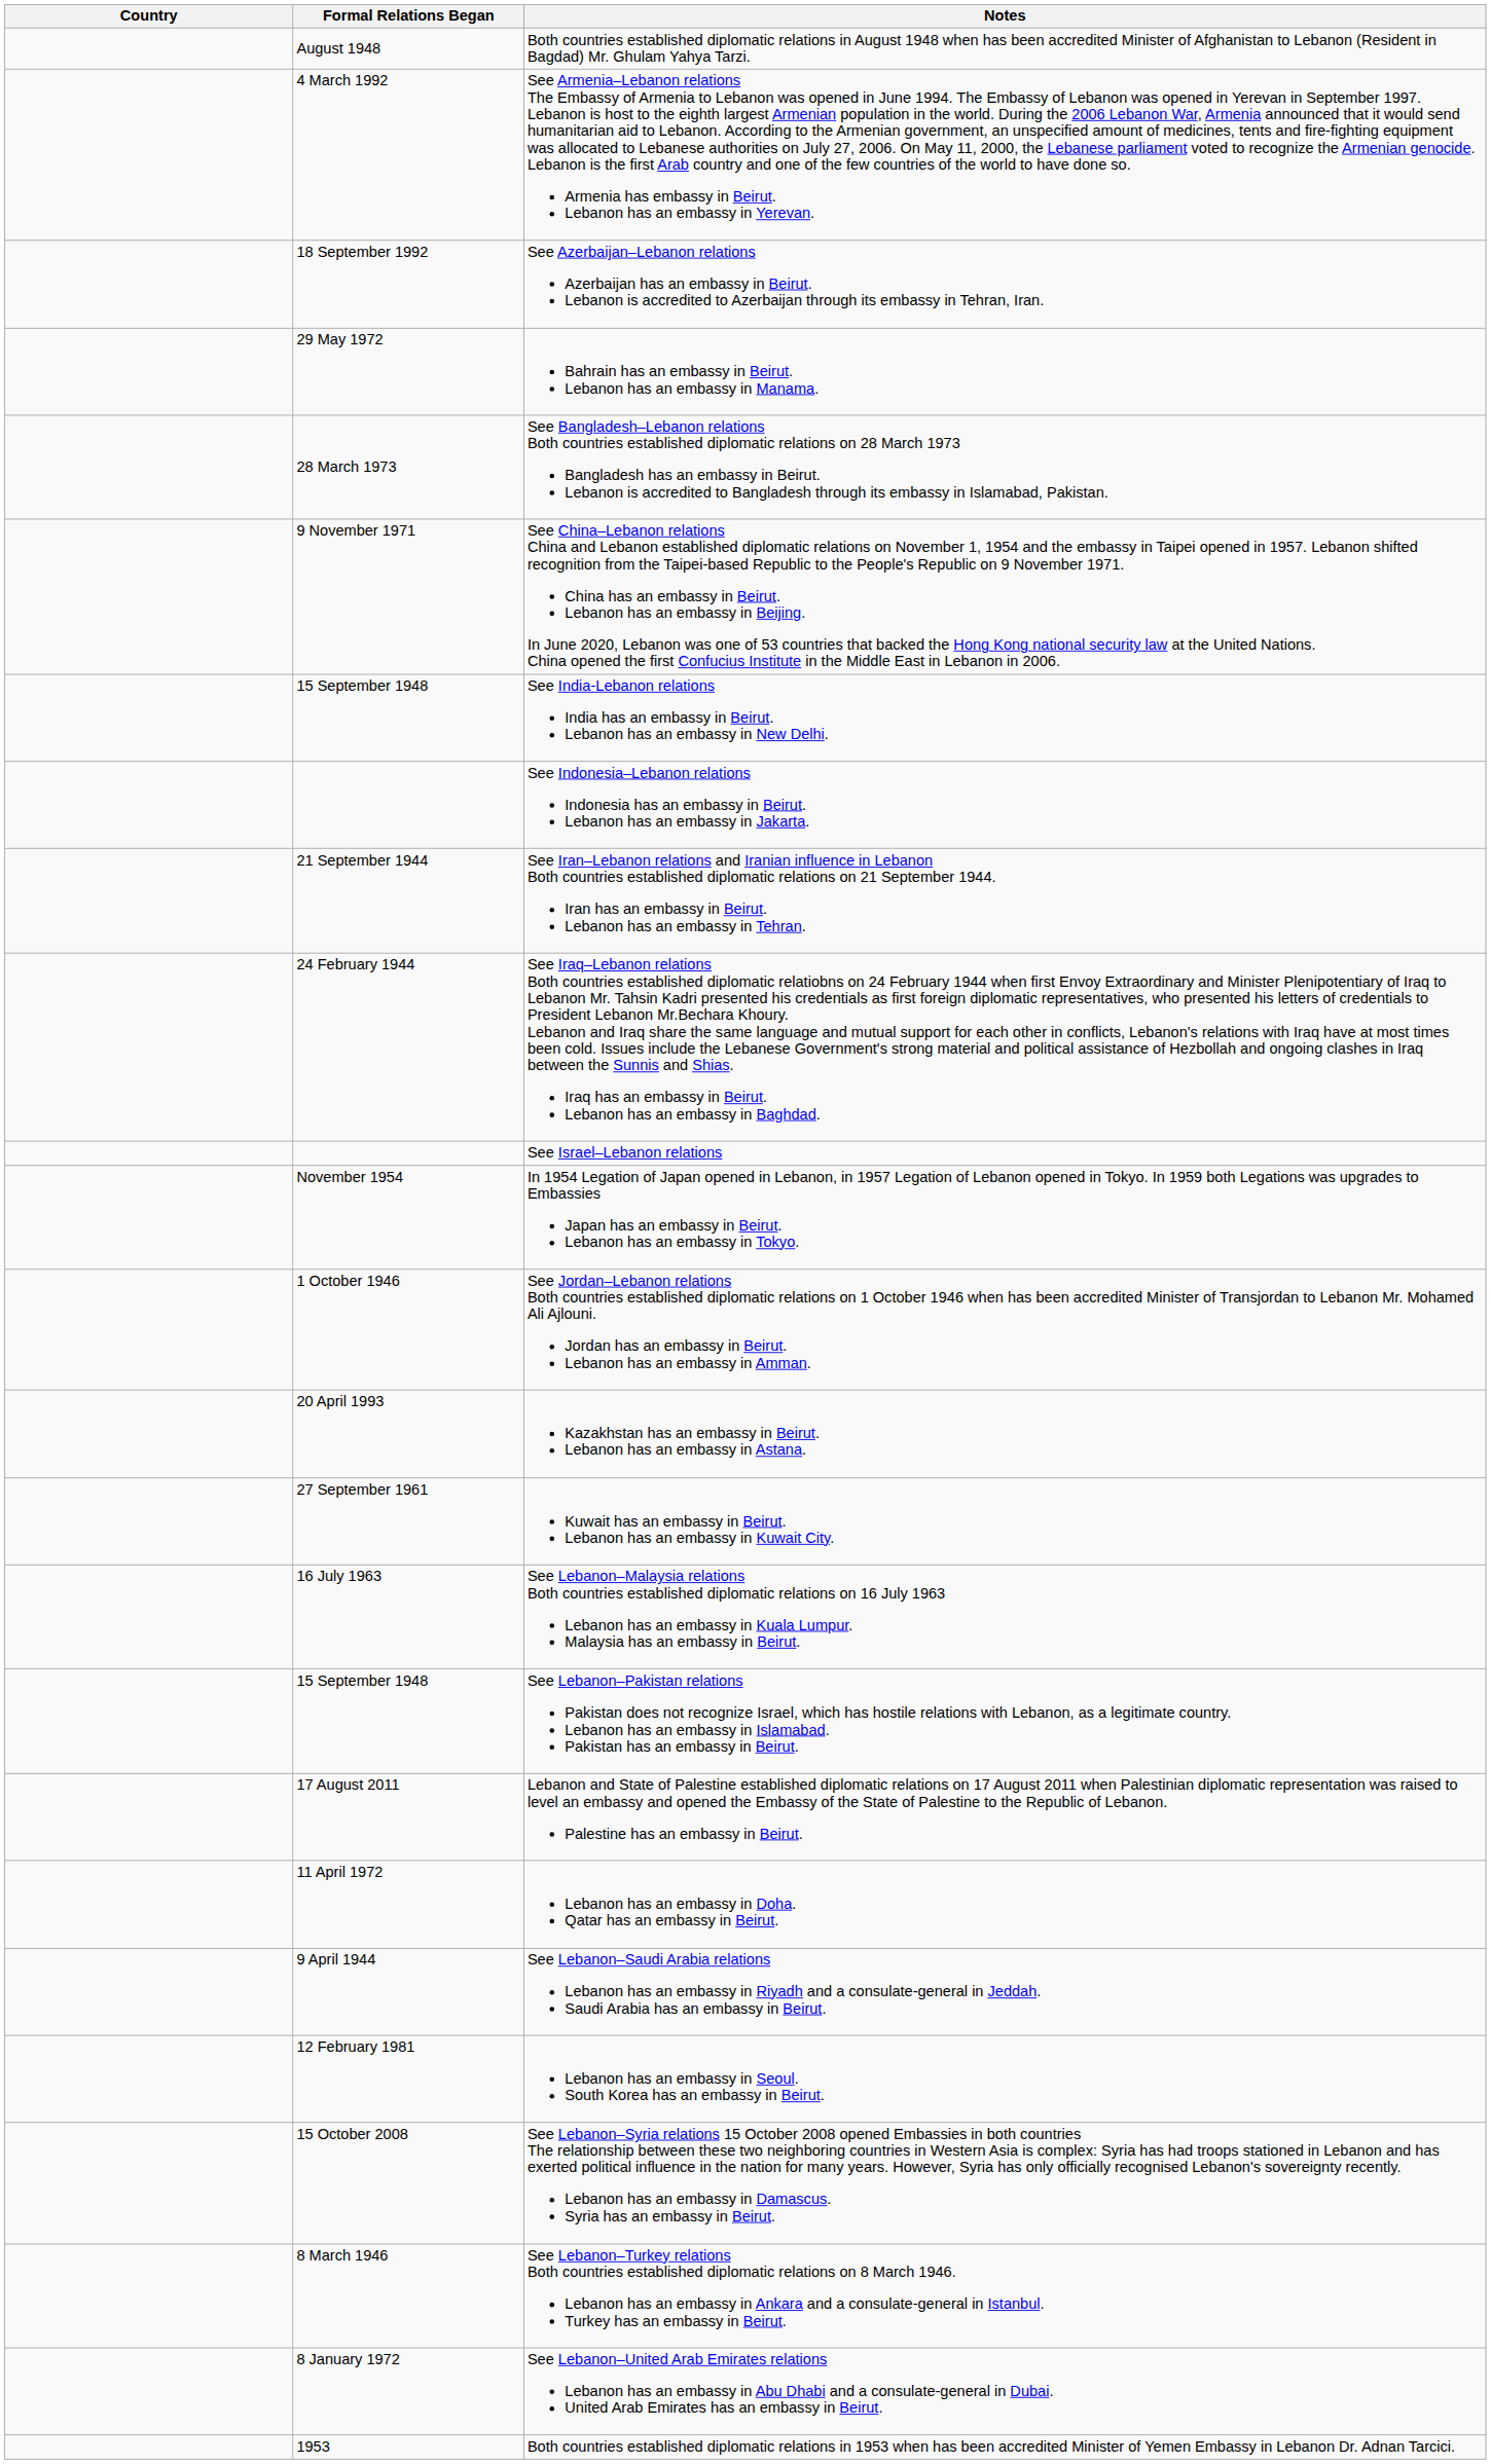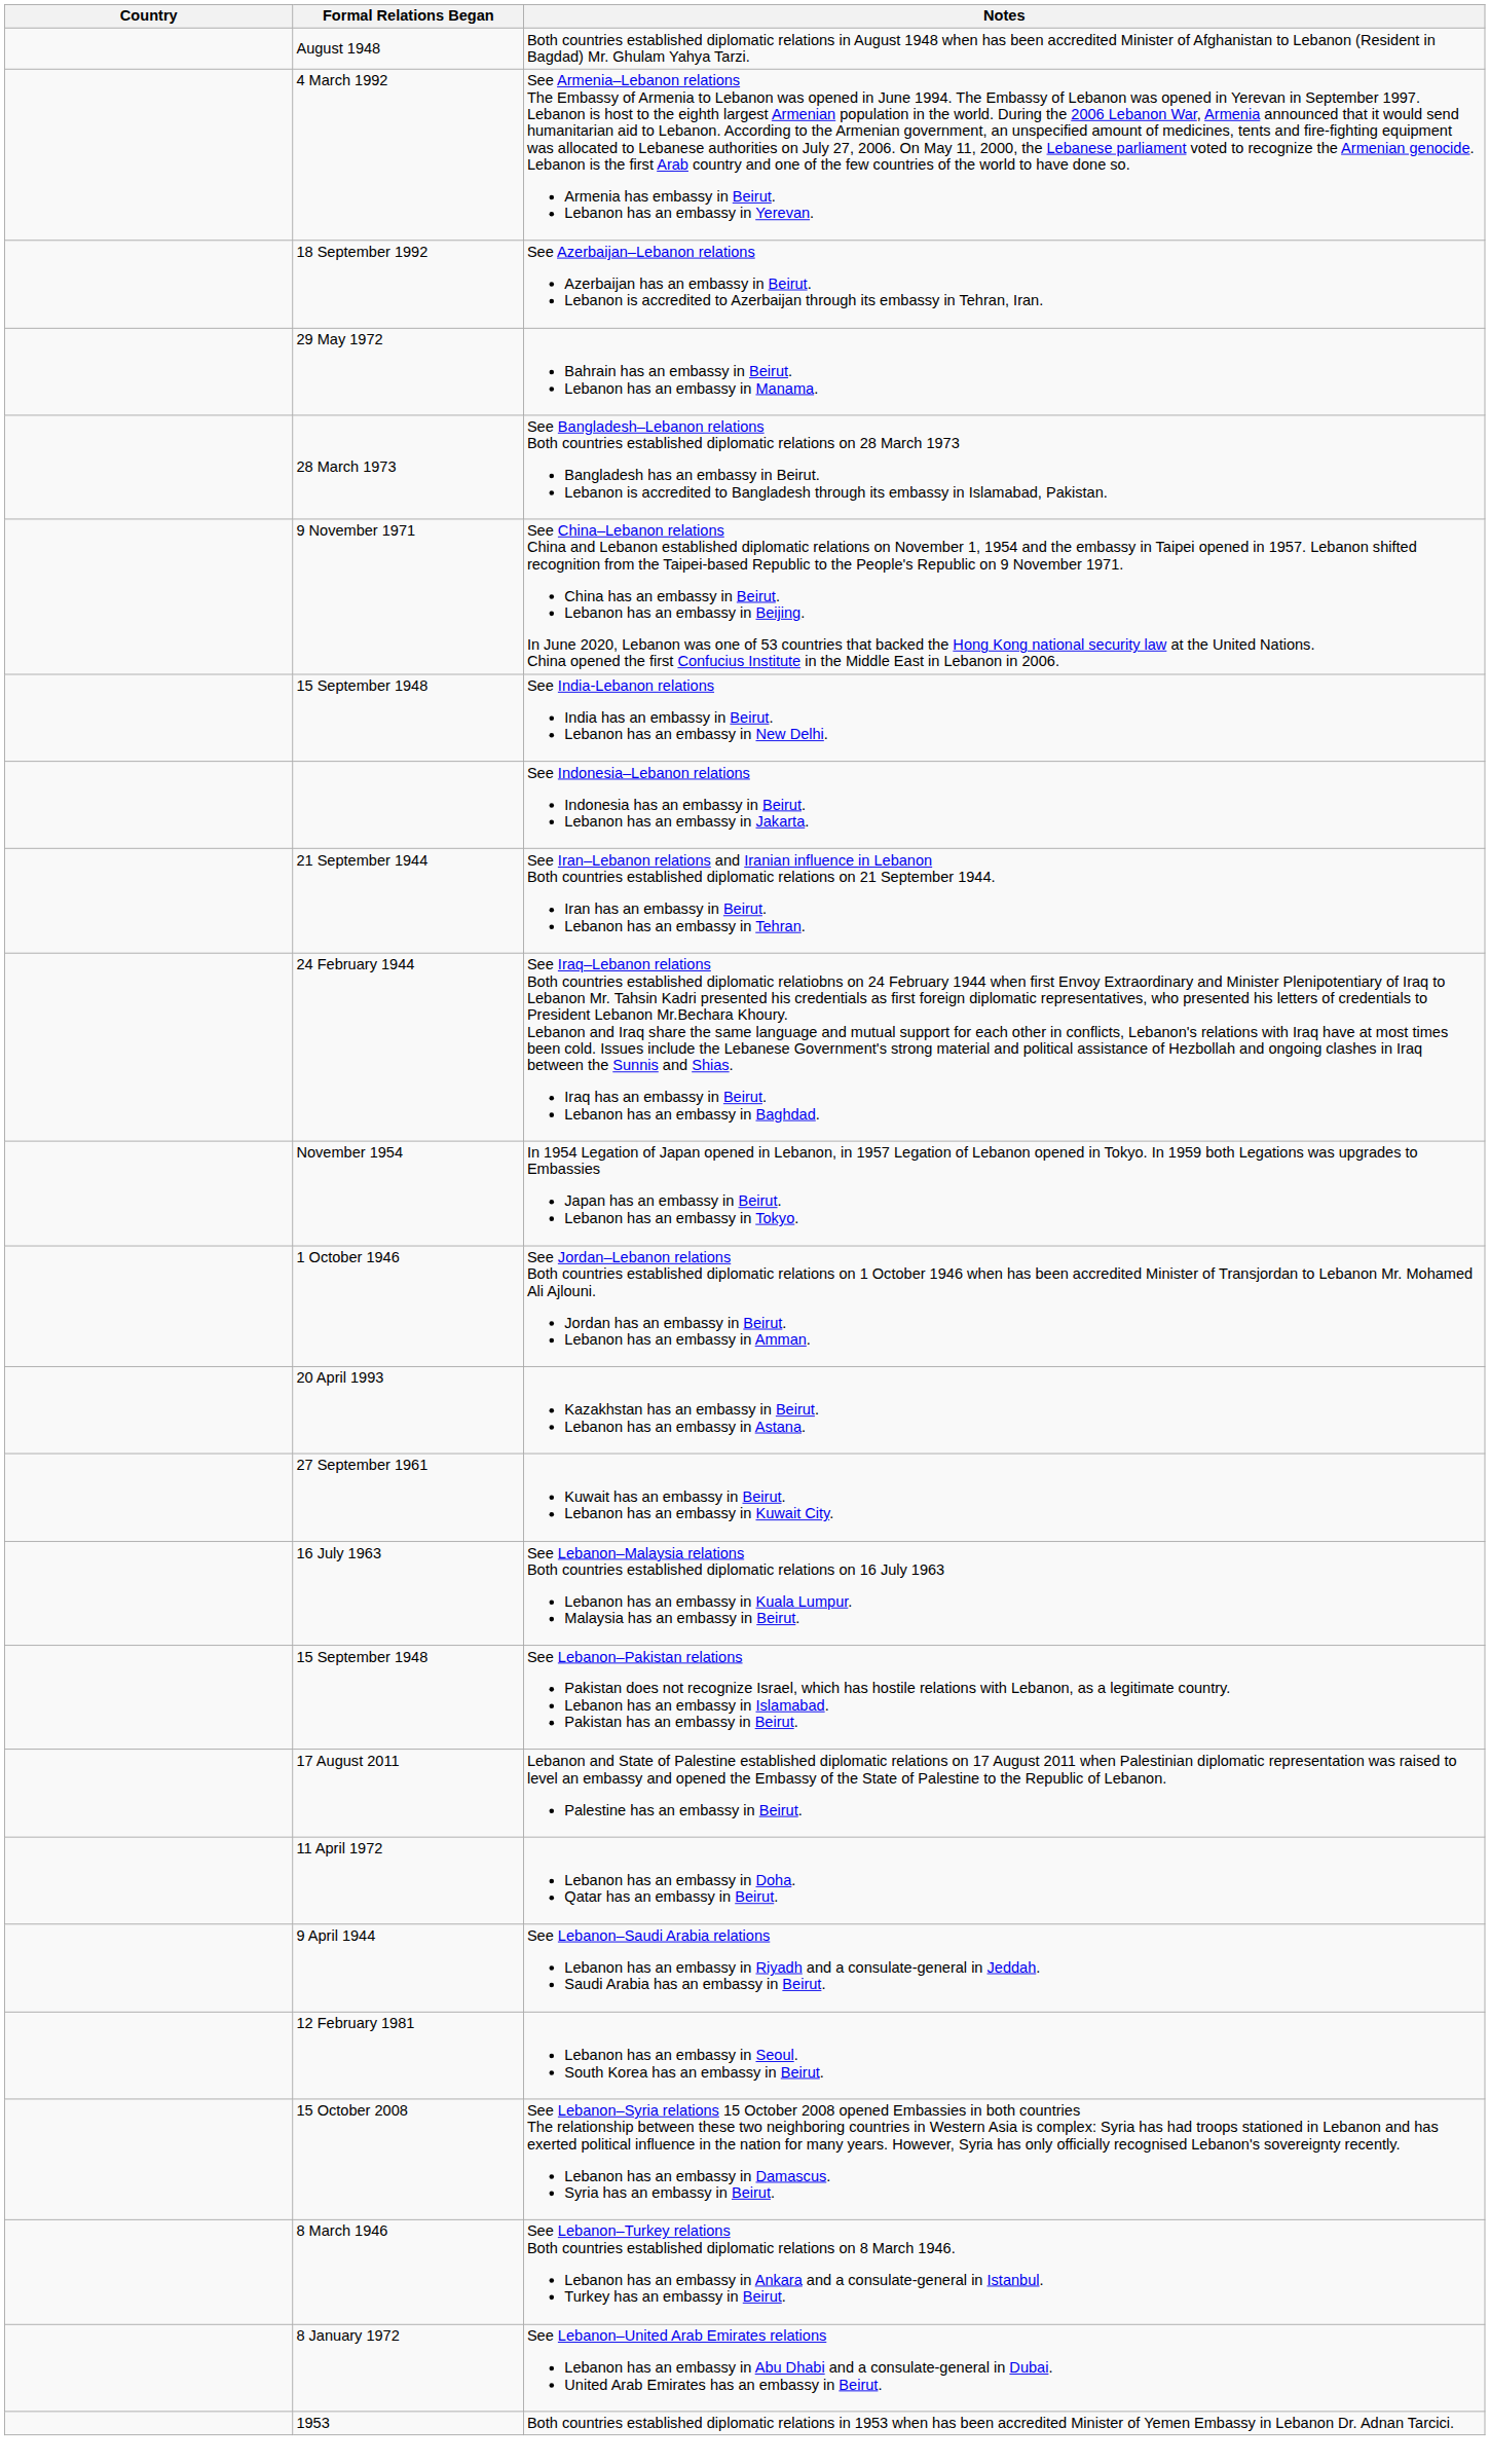 <table class="wikitable sortable" style="width:100%; margin:auto;">
 <tr>
 <th style="width:15%;">Country</th>
 <th style="width:12%;">Formal Relations Began</th>
 <th style="width:50%;">Notes</th>
 </tr>
 <tr>
 <td></td>
 <td>August 1948</td>
 <td>Both countries established diplomatic relations in August 1948 when has been accredited Minister of Afghanistan to Lebanon (Resident in Bagdad) Mr. Ghulam Yahya Tarzi.</td>
 </tr>
 <tr valign="top">
 <td></td>
 <td>4 March 1992</td>
 <td>See <a href='#'>Armenia–Lebanon relations</a><br>The Embassy of Armenia to Lebanon was opened in June 1994. The Embassy of Lebanon was opened in Yerevan in September 1997.<br>Lebanon is host to the eighth largest <a href='#'>Armenian</a> population in the world.  During the <a href='#'>2006 Lebanon War</a>, <a href='#'>Armenia</a> announced that it would send humanitarian aid to Lebanon. According to the Armenian government, an unspecified amount of medicines, tents and fire-fighting equipment was allocated to Lebanese authorities on July 27, 2006. On May 11, 2000, the <a href='#'>Lebanese parliament</a> voted to recognize the <a href='#'>Armenian genocide</a>. Lebanon is the first <a href='#'>Arab</a> country and one of the few countries of the world to have done so.<ul><li>Armenia has embassy in <a href='#'>Beirut</a>.</li><li>Lebanon has an embassy in <a href='#'>Yerevan</a>.</li></ul></td>
 </tr>
 <tr valign="top">
 <td></td>
 <td>18 September 1992</td>
 <td>See <a href='#'>Azerbaijan–Lebanon relations</a><br><ul><li>Azerbaijan has an embassy in <a href='#'>Beirut</a>.</li><li>Lebanon is accredited to Azerbaijan through its embassy in Tehran, Iran.</li></ul></td>
 </tr>
 <tr valign="top">
 <td></td>
 <td>29 May 1972</td>
 <td><br><ul><li>Bahrain has an embassy in <a href='#'>Beirut</a>.</li><li>Lebanon has an embassy in <a href='#'>Manama</a>.</li></ul></td>
 </tr>
 <tr>
 <td></td>
 <td>28 March 1973</td>
 <td>See <a href='#'>Bangladesh–Lebanon relations</a><br>Both countries established diplomatic relations on 28 March 1973<ul><li>Bangladesh has an embassy in Beirut.</li><li>Lebanon is accredited to Bangladesh through its embassy in Islamabad, Pakistan.</li></ul></td>
 </tr>
 <tr valign="top">
 <td></td>
 <td>9 November 1971</td>
 <td>See <a href='#'>China–Lebanon relations</a><br>China and Lebanon established diplomatic relations on November 1, 1954 and the embassy in Taipei opened in 1957. Lebanon shifted recognition from the Taipei-based Republic to the People's Republic on 9 November 1971.<ul><li>China has an embassy in <a href='#'>Beirut</a>.</li><li>Lebanon has an embassy in <a href='#'>Beijing</a>.</li></ul>In June 2020, Lebanon was one of 53 countries that backed the <a href='#'>Hong Kong national security law</a> at the United Nations.<br>China opened the first <a href='#'>Confucius Institute</a> in the Middle East in Lebanon in 2006.</td>
 </tr>
 <tr valign="top">
 <td></td>
 <td>15 September 1948</td>
 <td>See <a href='#'>India-Lebanon relations</a><br><ul><li>India has an embassy in <a href='#'>Beirut</a>.</li><li>Lebanon has an embassy in <a href='#'>New Delhi</a>.</li></ul></td>
 </tr>
 <tr valign="top">
 <td></td>
 <td></td>
 <td>See <a href='#'>Indonesia–Lebanon relations</a><br><ul><li>Indonesia has an embassy in <a href='#'>Beirut</a>.</li><li>Lebanon has an embassy in <a href='#'>Jakarta</a>.</li></ul></td>
 </tr>
 <tr valign="top">
 <td></td>
 <td>21 September 1944</td>
 <td>See <a href='#'>Iran–Lebanon relations</a> and <a href='#'>Iranian influence in Lebanon</a><br>Both countries established diplomatic relations on 21 September 1944.<ul><li>Iran has an embassy in <a href='#'>Beirut</a>.</li><li>Lebanon has an embassy in <a href='#'>Tehran</a>.</li></ul></td>
 </tr>
 <tr valign="top">
 <td></td>
 <td>24 February 1944</td>
 <td>See <a href='#'>Iraq–Lebanon relations</a><br>Both countries established diplomatic relatiobns on 24 February 1944 when first Envoy Extraordinary and Minister Plenipotentiary of Iraq to Lebanon Mr. Tahsin Kadri presented his credentials as first foreign diplomatic representatives, who presented his letters of credentials to President Lebanon Mr.Bechara Khoury.<br>Lebanon and Iraq share the same language and mutual support for each other in conflicts, Lebanon's relations with Iraq have at most times been cold. Issues include the Lebanese Government's strong material and political assistance of Hezbollah and ongoing clashes in Iraq between the <a href='#'>Sunnis</a> and <a href='#'>Shias</a>.<ul><li>Iraq has an embassy in <a href='#'>Beirut</a>.</li><li>Lebanon has an embassy in <a href='#'>Baghdad</a>.</li></ul></td>
-</tr>
-<tr valign="top">
-<td></td>
-<td></td>
-<td>See <a href='#'>Israel–Lebanon relations</a></td>
 </tr>
 <tr valign="top">
 <td></td>
 <td>November 1954</td>
 <td>In 1954 Legation of Japan opened in Lebanon, in 1957 Legation of Lebanon opened in Tokyo. In 1959 both Legations was upgrades to Embassies<br><ul><li>Japan has an embassy in <a href='#'>Beirut</a>.</li><li>Lebanon has an embassy in <a href='#'>Tokyo</a>.</li></ul></td>
 </tr>
 <tr valign="top">
 <td></td>
 <td>1 October 1946</td>
 <td>See <a href='#'>Jordan–Lebanon relations</a><br>Both countries established diplomatic relations on 1 October 1946 when has been accredited Minister of Transjordan to Lebanon Mr. Mohamed Ali Ajlouni.<ul><li>Jordan has an embassy in <a href='#'>Beirut</a>.</li><li>Lebanon has an embassy in <a href='#'>Amman</a>.</li></ul></td>
 </tr>
 <tr valign="top">
 <td></td>
 <td>20 April 1993</td>
 <td><br><ul><li>Kazakhstan has an embassy in <a href='#'>Beirut</a>.</li><li>Lebanon has an embassy in <a href='#'>Astana</a>.</li></ul></td>
 </tr>
 <tr valign="top">
 <td></td>
 <td>27 September 1961</td>
 <td><br><ul><li>Kuwait has an embassy in <a href='#'>Beirut</a>.</li><li>Lebanon has an embassy in <a href='#'>Kuwait City</a>.</li></ul></td>
 </tr>
 <tr valign="top">
 <td></td>
 <td>16 July 1963</td>
 <td>See <a href='#'>Lebanon–Malaysia relations</a><br>Both countries established diplomatic relations on 16 July 1963<ul><li>Lebanon has an embassy in <a href='#'>Kuala Lumpur</a>.</li><li>Malaysia has an embassy in <a href='#'>Beirut</a>.</li></ul></td>
 </tr>
 <tr valign="top">
 <td></td>
 <td>15 September 1948</td>
 <td>See <a href='#'>Lebanon–Pakistan relations</a><br><ul><li>Pakistan does not recognize Israel, which has hostile relations with Lebanon, as a legitimate country.</li><li>Lebanon has an embassy in <a href='#'>Islamabad</a>.</li><li>Pakistan has an embassy in <a href='#'>Beirut</a>.</li></ul></td>
 </tr>
 <tr valign="top">
 <td></td>
 <td>17 August 2011</td>
 <td>Lebanon and State of Palestine established diplomatic relations on 17 August 2011 when Palestinian diplomatic representation was raised to level an embassy and opened the Embassy of the State of Palestine to the Republic of Lebanon.<br><ul><li>Palestine has an embassy in <a href='#'>Beirut</a>.</li></ul></td>
 </tr>
 <tr valign="top">
 <td></td>
 <td>11 April 1972</td>
 <td><br><ul><li>Lebanon has an embassy in <a href='#'>Doha</a>.</li><li>Qatar has an embassy in <a href='#'>Beirut</a>.</li></ul></td>
 </tr>
 <tr valign="top">
 <td></td>
 <td>9 April 1944</td>
 <td>See <a href='#'>Lebanon–Saudi Arabia relations</a><br><ul><li>Lebanon has an embassy in <a href='#'>Riyadh</a> and a consulate-general in <a href='#'>Jeddah</a>.</li><li>Saudi Arabia has an embassy in <a href='#'>Beirut</a>.</li></ul></td>
 </tr>
 <tr valign="top">
 <td></td>
 <td>12 February 1981</td>
 <td><br><ul><li>Lebanon has an embassy in <a href='#'>Seoul</a>.</li><li>South Korea has an embassy in <a href='#'>Beirut</a>.</li></ul></td>
 </tr>
 <tr valign="top">
 <td></td>
 <td>15 October 2008</td>
 <td>See <a href='#'>Lebanon–Syria relations</a>                                                                                                                                                    15 October 2008 opened Embassies in both countries<br>The relationship between these two neighboring countries in Western Asia is complex: Syria has had troops stationed in Lebanon and has exerted political influence in the nation for many years. However, Syria has only officially recognised Lebanon's sovereignty recently.<ul><li>Lebanon has an embassy in <a href='#'>Damascus</a>.</li><li>Syria has an embassy in <a href='#'>Beirut</a>.</li></ul></td>
 </tr>
 <tr valign="top">
 <td></td>
 <td>8 March 1946</td>
 <td>See <a href='#'>Lebanon–Turkey relations</a><br>Both countries established diplomatic relations on 8 March 1946.<ul><li>Lebanon has an embassy in <a href='#'>Ankara</a> and a consulate-general in <a href='#'>Istanbul</a>.</li><li>Turkey has an embassy in <a href='#'>Beirut</a>.</li></ul></td>
 </tr>
 <tr valign="top">
 <td></td>
 <td>8 January 1972</td>
 <td>See <a href='#'>Lebanon–United Arab Emirates relations</a><br><ul><li>Lebanon has an embassy in <a href='#'>Abu Dhabi</a> and a consulate-general in <a href='#'>Dubai</a>.</li><li>United Arab Emirates has an embassy in <a href='#'>Beirut</a>.</li></ul></td>
 </tr>
 <tr>
 <td></td>
 <td>1953</td>
 <td>Both countries established diplomatic relations in 1953 when has been accredited Minister of Yemen Embassy in Lebanon Dr. Adnan Tarcici.</td>
 </tr>
 </table>
